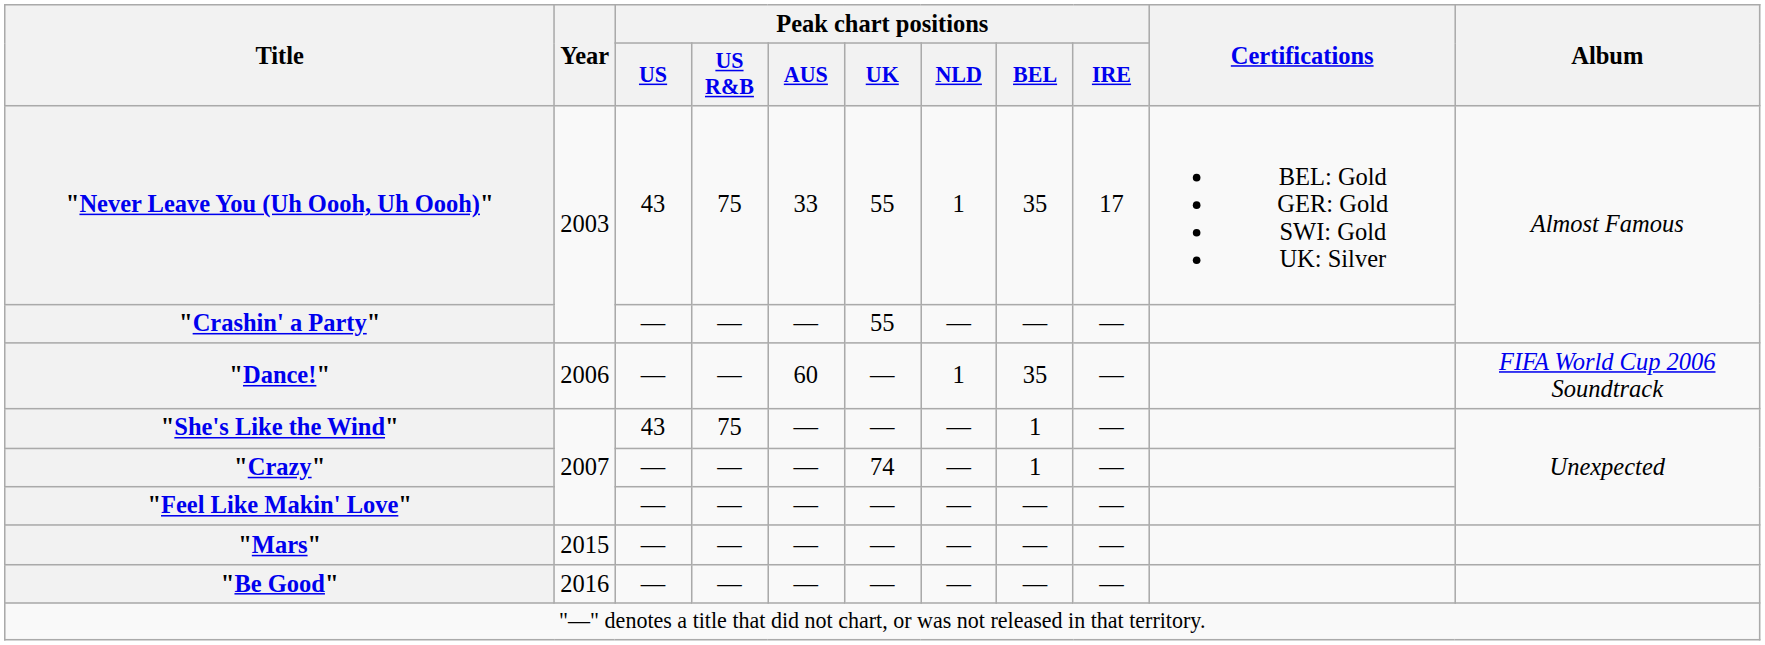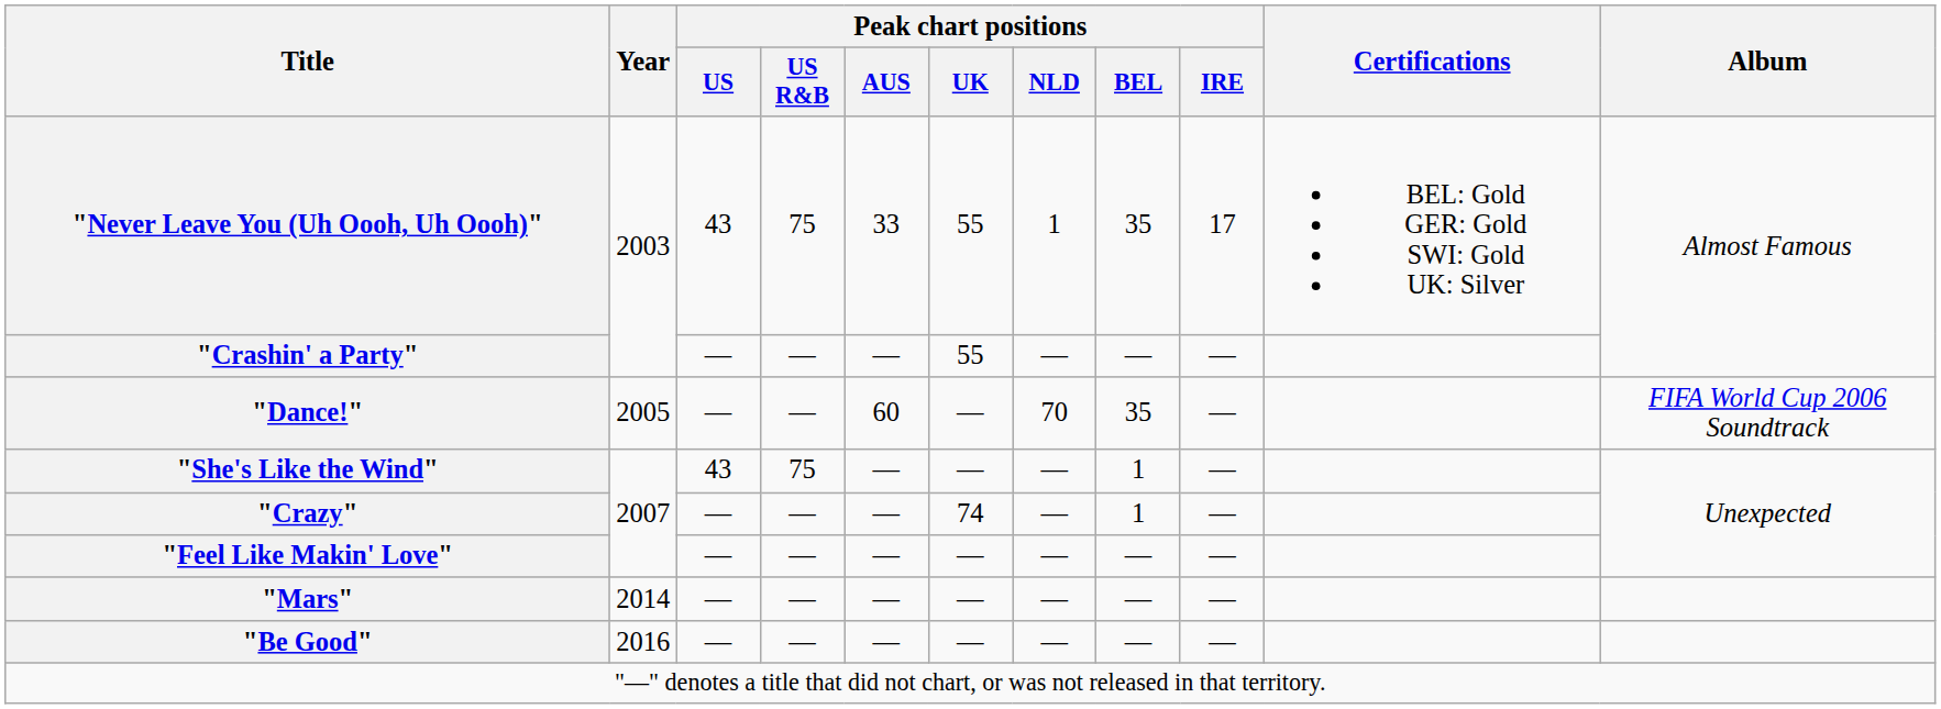 <table class="wikitable plainrowheaders" style="text-align:center;" border="1">
 <tr>
 <th scope="col" rowspan="2" style="width:22em;">Title</th>
 <th scope="col" rowspan="2">Year</th>
 <th scope="col" colspan="7">Peak chart positions</th>
 <th scope="col" rowspan="2" style="width:12em;"><a href='#'>Certifications</a></th>
 <th scope="col" rowspan="2" style="width:12em;">Album</th>
 </tr>
 <tr>
 <th scope="col" style="width:3em;font-size:90%;"><a href='#'>US</a></th>
 <th scope="col" style="width:3em;font-size:90%;"><a href='#'>US R&B</a></th>
 <th scope="col" style="width:3em;font-size:90%;"><a href='#'>AUS</a><br></th>
 <th scope="col" style="width:3em;font-size:90%;"><a href='#'>UK</a><br></th>
 <th scope="col" style="width:3em;font-size:90%;"><a href='#'>NLD</a></th>
 <th scope="col" style="width:3em;font-size:90%;"><a href='#'>BEL</a></th>
 <th scope="col" style="width:3em;font-size:90%;"><a href='#'>IRE</a></th>
 </tr>
 <tr>
 <th scope="row">"<a href='#'>Never Leave You (Uh Oooh, Uh Oooh)</a>"</th>
 <td rowspan="2">2003</td>
 <td>43</td>
 <td>75</td>
 <td>33</td>
 <td>55</td>
 <td>1</td>
 <td>35</td>
 <td>17</td>
 <td><br><ul><li>BEL: Gold</li><li>GER: Gold</li><li>SWI: Gold</li><li>UK: Silver</li></ul></td>
 <td rowspan="2"><em>Almost Famous</em></td>
 </tr>
 <tr>
 <th scope="row">"<a href='#'>Crashin' a Party</a>" <br></th>
 <td>—</td>
 <td>—</td>
 <td>—</td>
 <td>55</td>
 <td>—</td>
 <td>—</td>
 <td>—</td>
 <td></td>
 </tr>
 <tr>
 <th scope="row">"<a href='#'>Dance!</a>"<br></th>
-<td>2006</td>
+<td>2005</td>
 <td>—</td>
 <td>—</td>
 <td>60</td>
 <td>—</td>
-<td>1</td>
+<td>70</td>
 <td>35</td>
 <td>—</td>
 <td></td>
 <td><em><a href='#'>FIFA World Cup 2006</a> Soundtrack</em></td>
 </tr>
 <tr>
 <th scope="row">"<a href='#'>She's Like the Wind</a>" <br></th>
 <td rowspan="3">2007</td>
 <td>43</td>
 <td>75</td>
 <td>—</td>
 <td>—</td>
 <td>—</td>
 <td>1</td>
 <td>—</td>
 <td></td>
 <td rowspan="3"><em>Unexpected</em></td>
 </tr>
 <tr>
 <th scope="row">"<a href='#'>Crazy</a>" <br></th>
 <td>—</td>
 <td>—</td>
 <td>—</td>
 <td>74</td>
 <td>—</td>
 <td>1</td>
 <td>—</td>
 <td></td>
 </tr>
 <tr>
 <th scope="row">"<a href='#'>Feel Like Makin' Love</a>" <br></th>
 <td>—</td>
 <td>—</td>
 <td>—</td>
 <td>—</td>
 <td>—</td>
 <td>—</td>
 <td>—</td>
 <td></td>
 </tr>
 <tr>
 <th scope="row">"<a href='#'>Mars</a>" <br></th>
-<td>2015</td>
+<td>2014</td>
 <td>—</td>
 <td>—</td>
 <td>—</td>
 <td>—</td>
 <td>—</td>
 <td>—</td>
 <td>—</td>
 <td></td>
 <td></td>
 </tr>
 <tr>
 <th scope="row">"<a href='#'>Be Good</a>" <br></th>
 <td>2016</td>
 <td>—</td>
 <td>—</td>
 <td>—</td>
 <td>—</td>
 <td>—</td>
 <td>—</td>
 <td>—</td>
 <td></td>
 <td></td>
 </tr>
 <tr>
 <td colspan="14" style="font-size:90%;">"—" denotes a title that did not chart, or was not released in that territory.</td>
 </tr>
 </table>
